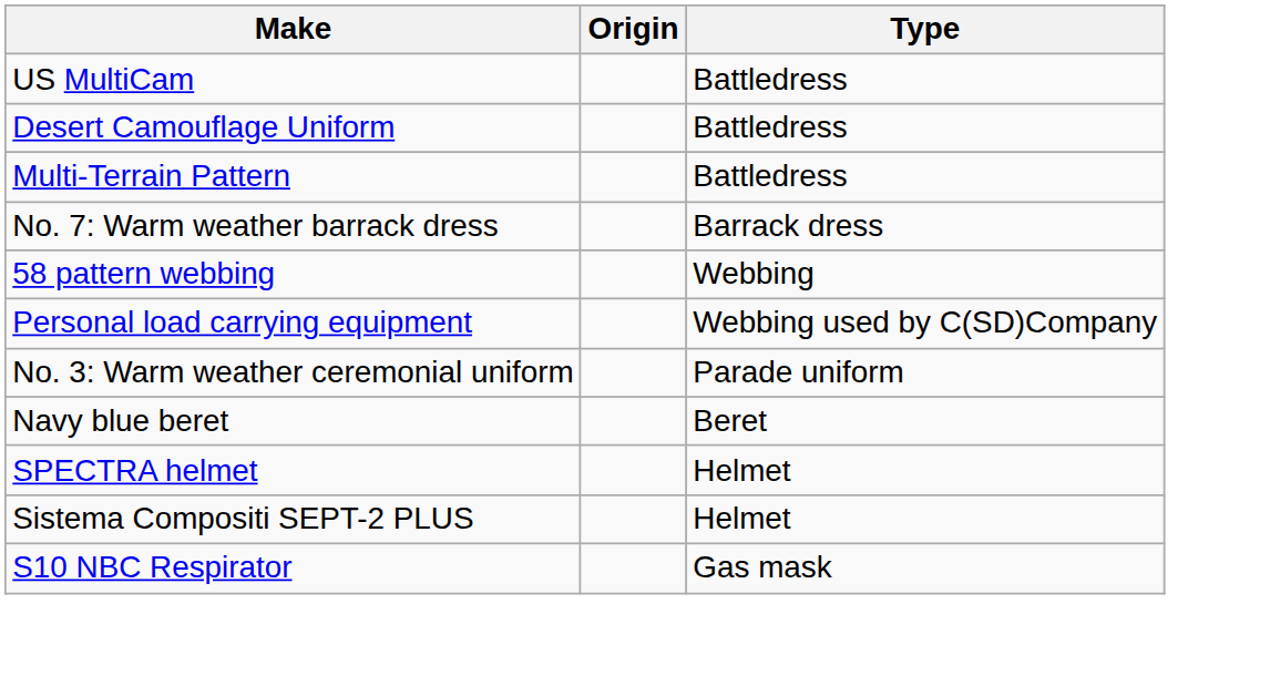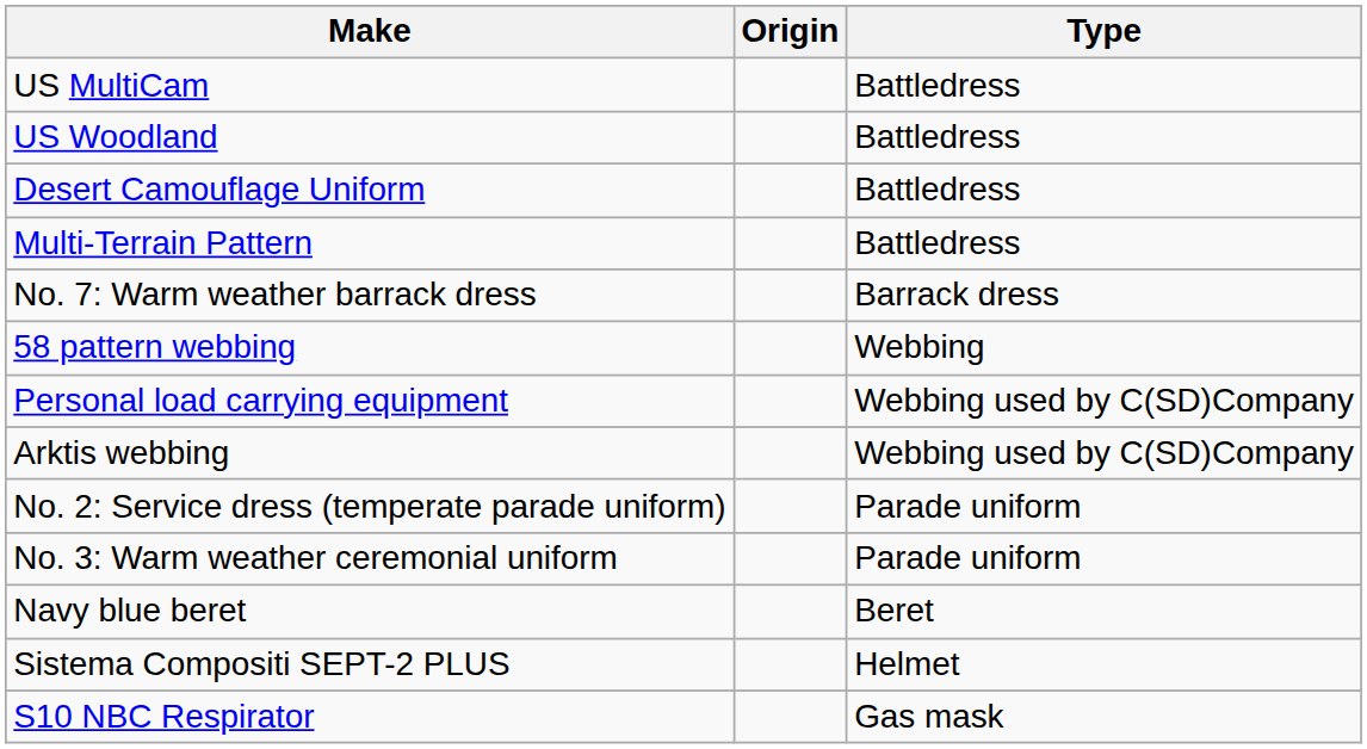 <table class="wikitable">
 <tr>
 <th>Make</th>
 <th>Origin</th>
 <th>Type</th>
 </tr>
 <tr>
 <td>US <a href='#'>MultiCam</a></td>
+<td></td>
+<td>Battledress</td>
+</tr>
+<tr>
+<td><a href='#'>US Woodland</a></td>
 <td></td>
 <td>Battledress</td>
 </tr>
 <tr>
 <td><a href='#'>Desert Camouflage Uniform</a></td>
 <td></td>
 <td>Battledress</td>
 </tr>
 <tr>
 <td><a href='#'>Multi-Terrain Pattern</a></td>
 <td></td>
 <td>Battledress</td>
 </tr>
 <tr>
 <td>No. 7: Warm weather barrack dress</td>
 <td></td>
 <td>Barrack dress</td>
 </tr>
 <tr>
 <td><a href='#'>58 pattern webbing</a></td>
 <td></td>
 <td>Webbing</td>
 </tr>
 <tr>
 <td><a href='#'>Personal load carrying equipment</a></td>
 <td></td>
 <td>Webbing used by C(SD)Company</td>
 </tr>
 <tr>
+<td>Arktis webbing</td>
+<td></td>
+<td>Webbing used by C(SD)Company</td>
+</tr>
+<tr>
+<td>No. 2: Service dress (temperate parade uniform)</td>
+<td></td>
+<td>Parade uniform</td>
+</tr>
+<tr>
 <td>No. 3: Warm weather ceremonial uniform</td>
 <td></td>
 <td>Parade uniform</td>
 </tr>
 <tr>
 <td>Navy blue beret</td>
 <td></td>
 <td>Beret</td>
-</tr>
-<tr>
-<td><a href='#'>SPECTRA helmet</a></td>
-<td></td>
-<td>Helmet</td>
 </tr>
 <tr>
 <td>Sistema Compositi SEPT-2 PLUS</td>
 <td></td>
 <td>Helmet</td>
 </tr>
 <tr>
 <td><a href='#'>S10 NBC Respirator</a></td>
 <td></td>
 <td>Gas mask</td>
 </tr>
 </table>
